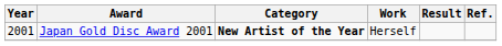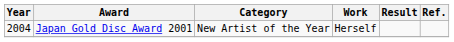 <table class="wikitable">
 <tr>
 <th scope="col">Year</th>
 <th scope="col">Award</th>
 <th>Category</th>
 <th scope="col">Work</th>
 <th scope="col">Result</th>
 <th>Ref.</th>
 </tr>
 <tr>
-<td style="text-align:center;">2001</td>
+<td style="text-align:center;">2004</td>
 <td><a href='#'>Japan Gold Disc Award</a> 2001</td>
-<td><strong>New Artist of the Year</strong></td>
+<td>New Artist of the Year</td>
 <td>Herself</td>
 <td></td>
 <td></td>
 </tr>
 <tr>
 </tr>
 </table>
